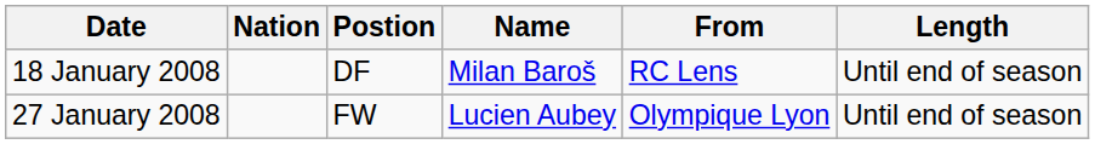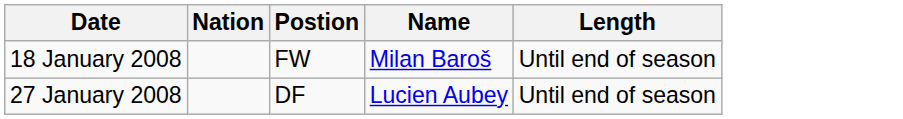 <table class="wikitable">
 <tr>
 <th>Date</th>
 <th>Nation</th>
 <th>Postion</th>
 <th>Name</th>
-<th>From</th>
 <th>Length</th>
 </tr>
 <tr>
 <td>18 January 2008</td>
 <td></td>
-<td>DF</td>
+<td>FW</td>
 <td><a href='#'>Milan Baroš</a></td>
-<td><a href='#'>RC Lens</a></td>
 <td>Until end of season</td>
 </tr>
 <tr>
 <td>27 January 2008</td>
 <td></td>
-<td>FW</td>
+<td>DF</td>
 <td><a href='#'>Lucien Aubey</a></td>
-<td><a href='#'>Olympique Lyon</a></td>
 <td>Until end of season</td>
 </tr>
 </table>
